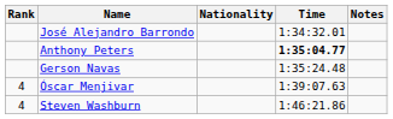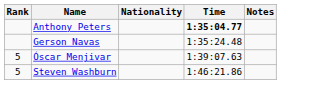 <table class="wikitable sortable" style="text-align:center">
 <tr>
 <th>Rank</th>
 <th>Name</th>
 <th>Nationality</th>
 <th>Time</th>
 <th>Notes</th>
-</tr>
-<tr>
-<td></td>
-<td align=left><a href='#'>José Alejandro Barrondo</a></td>
-<td align=left></td>
-<td>1:34:32.01</td>
-<td></td>
 </tr>
 <tr>
 <td></td>
 <td align=left><a href='#'>Anthony Peters</a></td>
 <td align=left></td>
 <td><strong>1:35:04.77</strong></td>
 <td></td>
 </tr>
 <tr>
 <td></td>
 <td align=left><a href='#'>Gerson Navas</a></td>
 <td align=left></td>
 <td>1:35:24.48</td>
 <td></td>
 </tr>
 <tr>
-<td>4</td>
+<td>5</td>
 <td align=left><a href='#'>Óscar Menjivar</a></td>
 <td align=left></td>
 <td>1:39:07.63</td>
 <td></td>
 </tr>
 <tr>
-<td>4</td>
+<td>5</td>
 <td align=left><a href='#'>Steven Washburn</a></td>
 <td align=left></td>
 <td>1:46:21.86</td>
 <td></td>
 </tr>
 </table>
